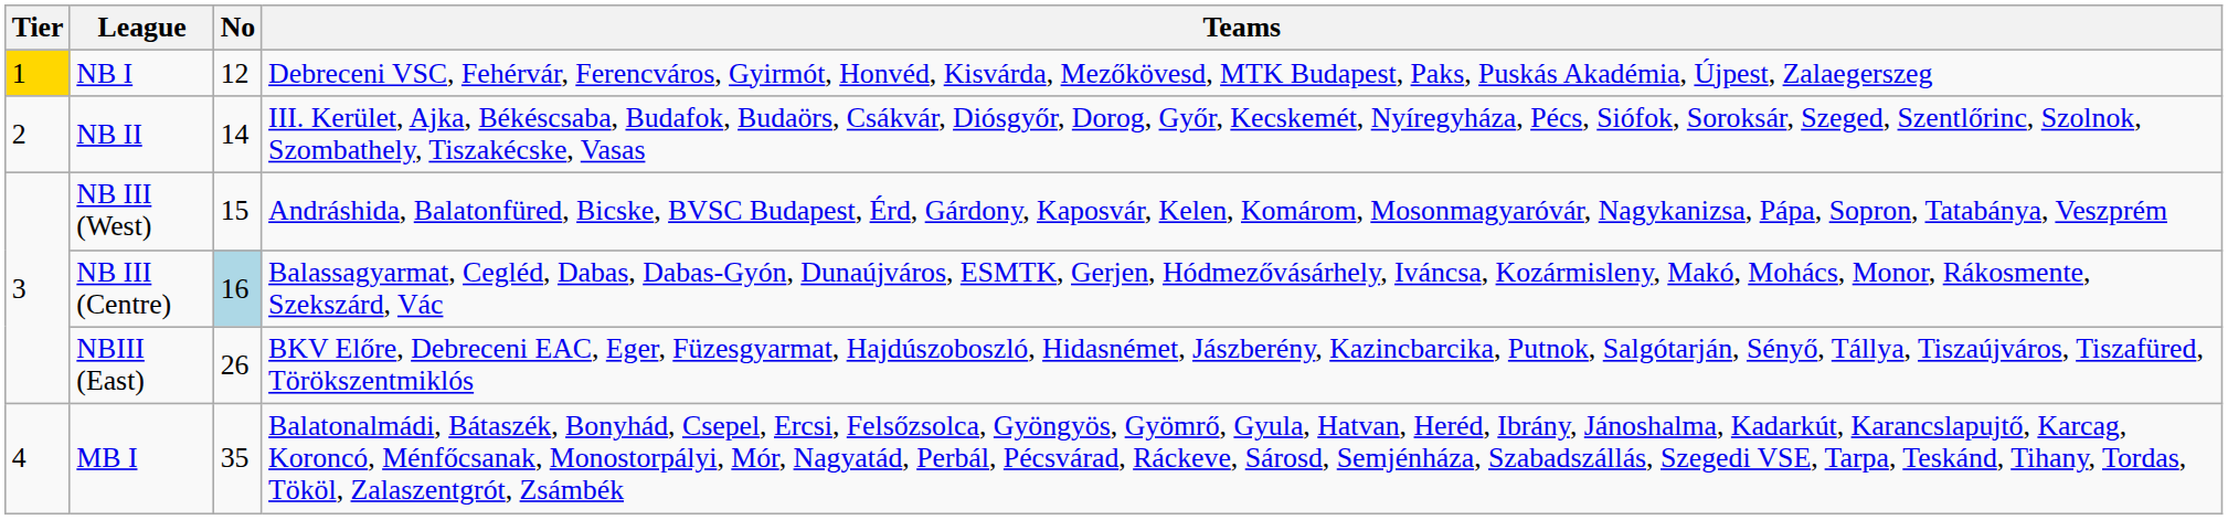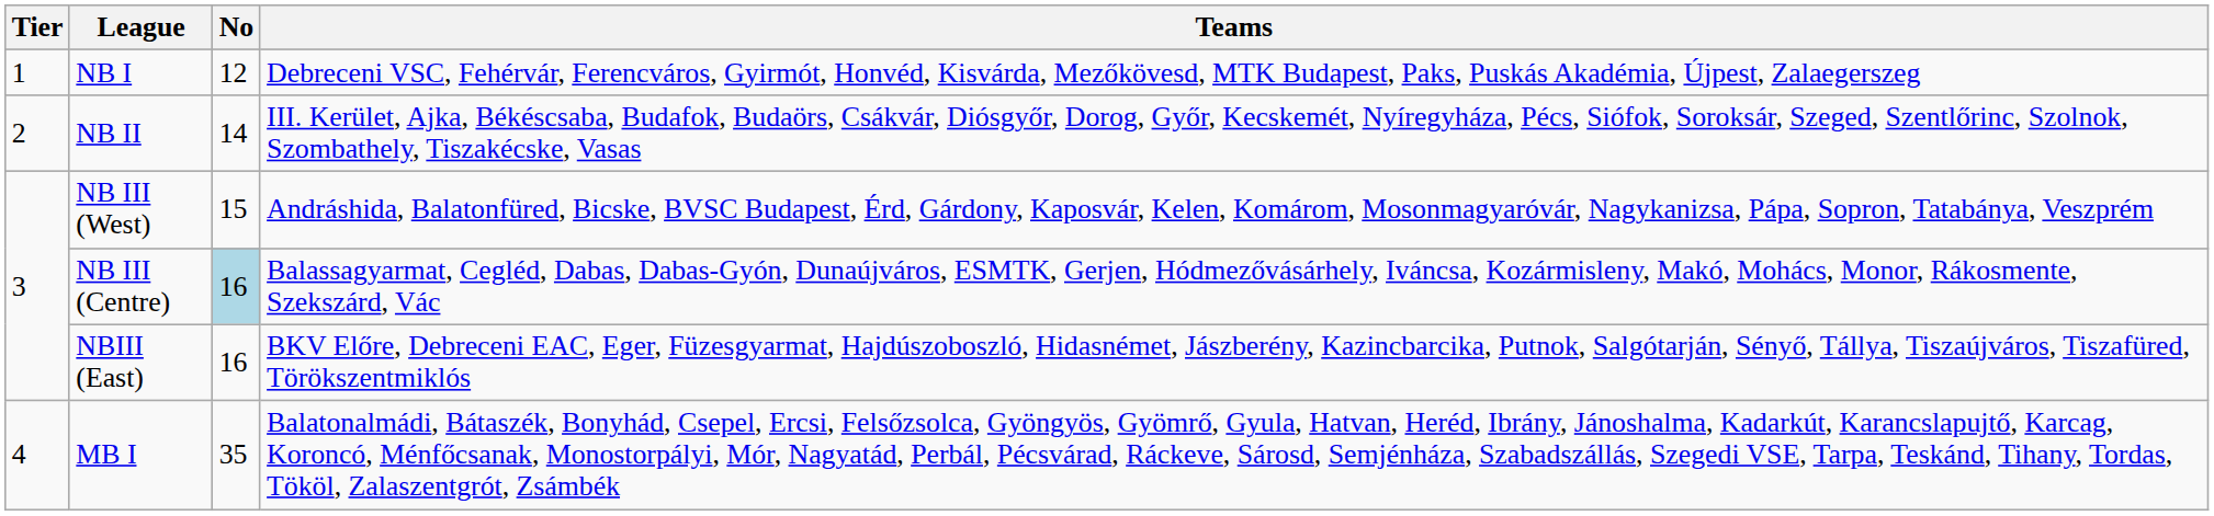 <table class="wikitable sortable">
 <tr>
 <th>Tier</th>
 <th>League</th>
 <th>No</th>
 <th>Teams</th>
 </tr>
 <tr>
-<td style="background: gold;">1</td>
+<td>1</td>
 <td><a href='#'>NB I</a></td>
 <td>12</td>
 <td><a href='#'>Debreceni VSC</a>, <a href='#'>Fehérvár</a>, <a href='#'>Ferencváros</a>, <a href='#'>Gyirmót</a>, <a href='#'>Honvéd</a>, <a href='#'>Kisvárda</a>, <a href='#'>Mezőkövesd</a>, <a href='#'>MTK Budapest</a>, <a href='#'>Paks</a>, <a href='#'>Puskás Akadémia</a>, <a href='#'>Újpest</a>, <a href='#'>Zalaegerszeg</a></td>
 </tr>
 <tr>
 <td>2</td>
 <td><a href='#'>NB II</a></td>
 <td>14</td>
 <td><a href='#'>III. Kerület</a>, <a href='#'>Ajka</a>, <a href='#'>Békéscsaba</a>, <a href='#'>Budafok</a>, <a href='#'>Budaörs</a>,  <a href='#'>Csákvár</a>, <a href='#'>Diósgyőr</a>, <a href='#'>Dorog</a>, <a href='#'>Győr</a>, <a href='#'>Kecskemét</a>, <a href='#'>Nyíregyháza</a>, <a href='#'>Pécs</a>, <a href='#'>Siófok</a>, <a href='#'>Soroksár</a>, <a href='#'>Szeged</a>, <a href='#'>Szentlőrinc</a>, <a href='#'>Szolnok</a>, <a href='#'>Szombathely</a>, <a href='#'>Tiszakécske</a>, <a href='#'>Vasas</a></td>
 </tr>
 <tr>
 <td rowspan=3>3</td>
 <td><a href='#'>NB III</a> (West)</td>
 <td>15</td>
 <td><a href='#'>Andráshida</a>, <a href='#'>Balatonfüred</a>, <a href='#'>Bicske</a>, <a href='#'>BVSC Budapest</a>, <a href='#'>Érd</a>, <a href='#'>Gárdony</a>,  <a href='#'>Kaposvár</a>, <a href='#'>Kelen</a>, <a href='#'>Komárom</a>, <a href='#'>Mosonmagyaróvár</a>, <a href='#'>Nagykanizsa</a>, <a href='#'>Pápa</a>, <a href='#'>Sopron</a>, <a href='#'>Tatabánya</a>, <a href='#'>Veszprém</a></td>
 </tr>
 <tr>
 <td><a href='#'>NB III</a> (Centre)</td>
 <td style="background: lightblue;">16</td>
 <td><a href='#'>Balassagyarmat</a>, <a href='#'>Cegléd</a>, <a href='#'>Dabas</a>, <a href='#'>Dabas-Gyón</a>, <a href='#'>Dunaújváros</a>,  <a href='#'>ESMTK</a>, <a href='#'>Gerjen</a>, <a href='#'>Hódmezővásárhely</a>, <a href='#'>Iváncsa</a>, <a href='#'>Kozármisleny</a>, <a href='#'>Makó</a>, <a href='#'>Mohács</a>, <a href='#'>Monor</a>, <a href='#'>Rákosmente</a>, <a href='#'>Szekszárd</a>, <a href='#'>Vác</a></td>
 </tr>
 <tr>
 <td><a href='#'>NBIII</a> (East)</td>
-<td>26</td>
+<td>16</td>
 <td><a href='#'>BKV Előre</a>, <a href='#'>Debreceni EAC</a>, <a href='#'>Eger</a>, <a href='#'>Füzesgyarmat</a>, <a href='#'>Hajdúszoboszló</a>, <a href='#'>Hidasnémet</a>, <a href='#'>Jászberény</a>, <a href='#'>Kazincbarcika</a>, <a href='#'>Putnok</a>, <a href='#'>Salgótarján</a>, <a href='#'>Sényő</a>, <a href='#'>Tállya</a>, <a href='#'>Tiszaújváros</a>, <a href='#'>Tiszafüred</a>, <a href='#'>Törökszentmiklós</a></td>
 </tr>
 <tr>
 <td>4</td>
 <td><a href='#'>MB I</a></td>
 <td>35</td>
 <td><a href='#'>Balatonalmádi</a>, <a href='#'>Bátaszék</a>, <a href='#'>Bonyhád</a>, <a href='#'>Csepel</a>, <a href='#'>Ercsi</a>, <a href='#'>Felsőzsolca</a>, <a href='#'>Gyöngyös</a>, <a href='#'>Gyömrő</a>, <a href='#'>Gyula</a>, <a href='#'>Hatvan</a>, <a href='#'>Heréd</a>, <a href='#'>Ibrány</a>, <a href='#'>Jánoshalma</a>, <a href='#'>Kadarkút</a>, <a href='#'>Karancslapujtő</a>, <a href='#'>Karcag</a>, <a href='#'>Koroncó</a>, <a href='#'>Ménfőcsanak</a>, <a href='#'>Monostorpályi</a>, <a href='#'>Mór</a>, <a href='#'>Nagyatád</a>, <a href='#'>Perbál</a>, <a href='#'>Pécsvárad</a>, <a href='#'>Ráckeve</a>, <a href='#'>Sárosd</a>, <a href='#'>Semjénháza</a>, <a href='#'>Szabadszállás</a>, <a href='#'>Szegedi VSE</a>, <a href='#'>Tarpa</a>, <a href='#'>Teskánd</a>, <a href='#'>Tihany</a>, <a href='#'>Tordas</a>, <a href='#'>Tököl</a>, <a href='#'>Zalaszentgrót</a>, <a href='#'>Zsámbék</a></td>
 </tr>
 </table>
